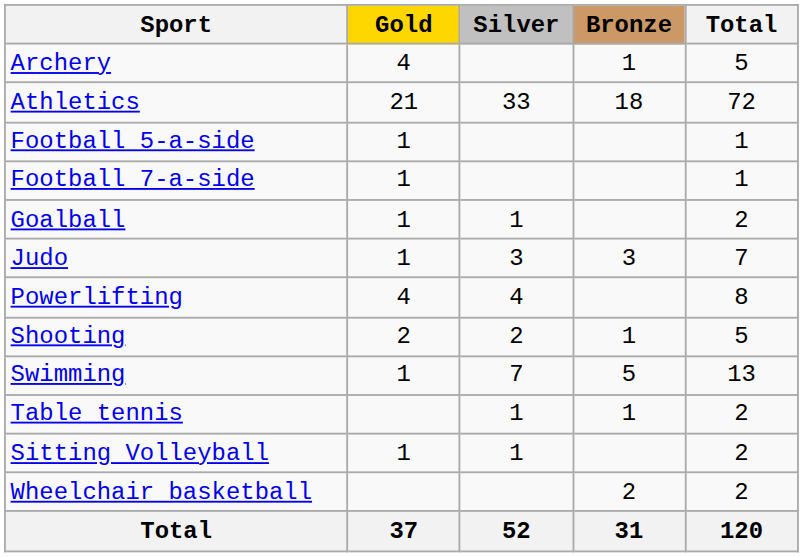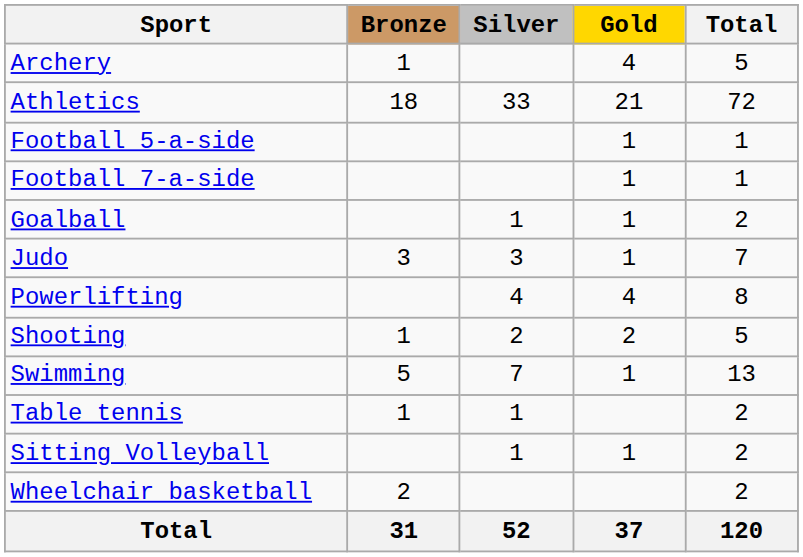 <table class="wikitable sortable" style="text-align:center;">
 <tr>
 <th width=180>Sport</th>
+<th scope="col" style="background:#cc9966; width:55px;">Bronze</th>
+<th scope="col" style="background:silver; width:55px;">Silver</th>
 <th scope="col" style="background:gold; width:55px;">Gold</th>
-<th scope="col" style="background:silver; width:55px;">Silver</th>
-<th scope="col" style="background:#cc9966; width:55px;">Bronze</th>
 <th width=55>Total</th>
 </tr>
 <tr>
 <td align=left><a href='#'>Archery</a></td>
+<td>1</td>
+<td></td>
 <td>4</td>
-<td></td>
-<td>1</td>
 <td>5</td>
 </tr>
 <tr>
 <td align=left><a href='#'>Athletics</a></td>
+<td>18</td>
+<td>33</td>
 <td>21</td>
-<td>33</td>
-<td>18</td>
 <td>72</td>
 </tr>
 <tr>
 <td align=left><a href='#'>Football 5-a-side</a></td>
-<td>1</td>
 <td></td>
 <td></td>
+<td>1</td>
 <td>1</td>
 </tr>
 <tr>
 <td align=left><a href='#'>Football 7-a-side</a></td>
-<td>1</td>
 <td></td>
 <td></td>
+<td>1</td>
 <td>1</td>
 </tr>
 <tr>
 <td align=left><a href='#'>Goalball</a></td>
+<td></td>
+<td>1</td>
+<td>1</td>
+<td>2</td>
+</tr>
+<tr>
+<td align=left><a href='#'>Judo</a></td>
+<td>3</td>
+<td>3</td>
+<td>1</td>
+<td>7</td>
+</tr>
+<tr>
+<td align=left><a href='#'>Powerlifting</a></td>
+<td></td>
+<td>4</td>
+<td>4</td>
+<td>8</td>
+</tr>
+<tr>
+<td align=left><a href='#'>Shooting</a></td>
+<td>1</td>
+<td>2</td>
+<td>2</td>
+<td>5</td>
+</tr>
+<tr>
+<td align=left><a href='#'>Swimming</a></td>
+<td>5</td>
+<td>7</td>
+<td>1</td>
+<td>13</td>
+</tr>
+<tr>
+<td align=left><a href='#'>Table tennis</a></td>
 <td>1</td>
 <td>1</td>
 <td></td>
 <td>2</td>
 </tr>
 <tr>
-<td align=left><a href='#'>Judo</a></td>
-<td>1</td>
-<td>3</td>
-<td>3</td>
-<td>7</td>
-</tr>
-<tr>
-<td align=left><a href='#'>Powerlifting</a></td>
-<td>4</td>
-<td>4</td>
-<td></td>
-<td>8</td>
-</tr>
-<tr>
-<td align=left><a href='#'>Shooting</a></td>
-<td>2</td>
-<td>2</td>
-<td>1</td>
-<td>5</td>
-</tr>
-<tr>
-<td align=left><a href='#'>Swimming</a></td>
-<td>1</td>
-<td>7</td>
-<td>5</td>
-<td>13</td>
-</tr>
-<tr>
-<td align=left><a href='#'>Table tennis</a></td>
+<td align=left><a href='#'>Sitting Volleyball</a></td>
 <td></td>
 <td>1</td>
 <td>1</td>
 <td>2</td>
 </tr>
 <tr>
-<td align=left><a href='#'>Sitting Volleyball</a></td>
-<td>1</td>
-<td>1</td>
-<td></td>
+<td align=left><a href='#'>Wheelchair basketball</a></td>
 <td>2</td>
-</tr>
-<tr>
-<td align=left><a href='#'>Wheelchair basketball</a></td>
 <td></td>
 <td></td>
-<td>2</td>
 <td>2</td>
 </tr>
 <tr class="sortbottom">
 <th>Total</th>
+<th>31</th>
+<th>52</th>
 <th>37</th>
-<th>52</th>
-<th>31</th>
 <th>120</th>
 </tr>
 </table>
